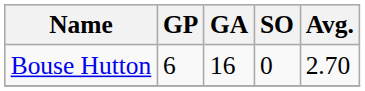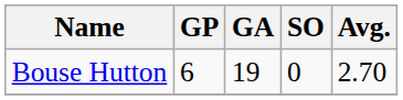 <table class="wikitable">
 <tr>
 <th>Name</th>
 <th>GP</th>
 <th>GA</th>
 <th>SO</th>
 <th>Avg.</th>
 </tr>
 <tr>
 <td><a href='#'>Bouse Hutton</a></td>
 <td>6</td>
-<td>16</td>
+<td>19</td>
 <td>0</td>
 <td>2.70</td>
 </tr>
 <tr>
 </tr>
 </table>
